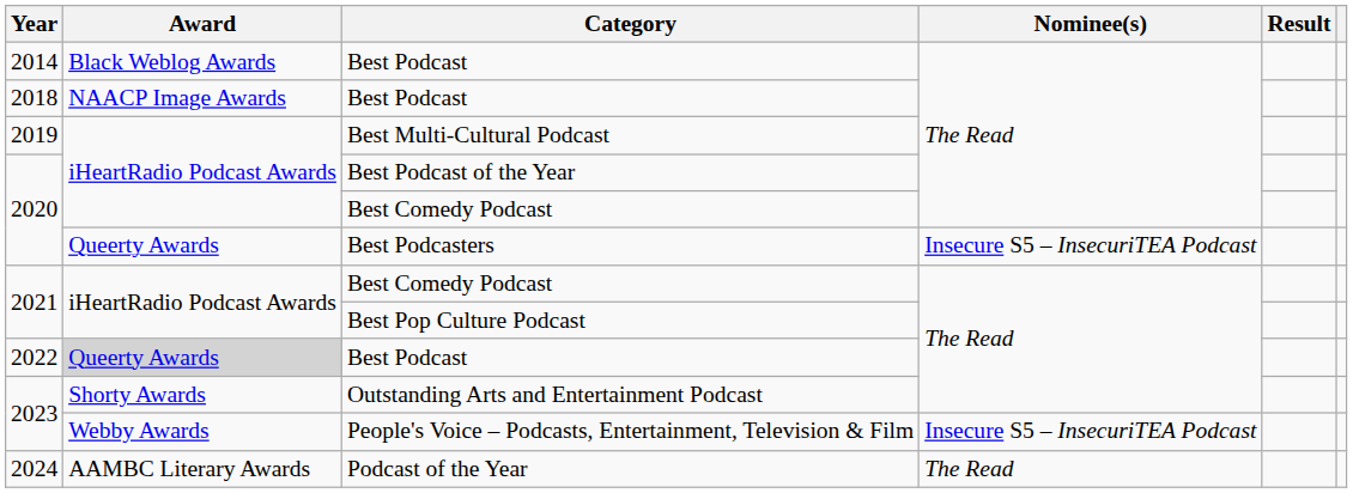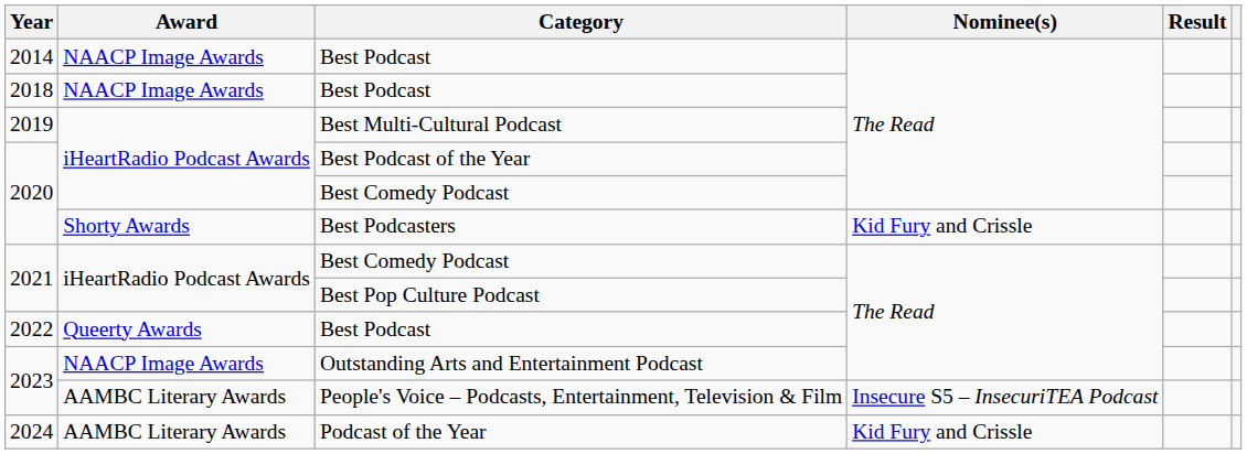 <table class="wikitable sortable plainrowheaders">
 <tr>
 <th scope="col">Year</th>
 <th scope="col">Award</th>
 <th scope="col">Category</th>
 <th scope="col">Nominee(s)</th>
 <th scope="col">Result</th>
 <th scope="col" class="unsortable"></th>
 </tr>
 <tr>
 <td>2014</td>
-<td><a href='#'>Black Weblog Awards</a></td>
+<td><a href='#'>NAACP Image Awards</a></td>
 <td>Best Podcast</td>
 <td rowspan="5"><em>The Read</em></td>
 <td></td>
 <td></td>
 </tr>
 <tr>
 <td>2018</td>
 <td><a href='#'>NAACP Image Awards</a></td>
 <td>Best Podcast</td>
 <td></td>
 <td></td>
 </tr>
 <tr>
 <td>2019</td>
 <td rowspan="3"><a href='#'>iHeartRadio Podcast Awards</a></td>
 <td>Best Multi-Cultural Podcast</td>
 <td></td>
 <td></td>
 </tr>
 <tr>
 <td rowspan="3">2020</td>
 <td>Best Podcast of the Year</td>
 <td></td>
 <td rowspan="2"></td>
 </tr>
 <tr>
 <td>Best Comedy Podcast</td>
 <td></td>
 </tr>
 <tr>
-<td><a href='#'>Queerty Awards</a></td>
+<td><a href='#'>Shorty Awards</a></td>
 <td>Best Podcasters</td>
-<td><a href='#'>Insecure</a> S5 – <em>InsecuriTEA Podcast</em></td>
+<td><a href='#'>Kid Fury</a> and Crissle</td>
 <td></td>
 <td></td>
 </tr>
 <tr>
 <td rowspan="2">2021</td>
 <td rowspan="2">iHeartRadio Podcast Awards</td>
 <td>Best Comedy Podcast</td>
 <td rowspan="4"><em>The Read</em></td>
 <td></td>
 <td></td>
 </tr>
 <tr>
 <td>Best Pop Culture Podcast</td>
 <td></td>
 <td></td>
 </tr>
 <tr>
 <td>2022</td>
-<td style="background: lightgrey;"><a href='#'>Queerty Awards</a></td>
+<td><a href='#'>Queerty Awards</a></td>
 <td>Best Podcast</td>
 <td></td>
 <td></td>
 </tr>
 <tr>
 <td rowspan="2">2023</td>
-<td><a href='#'>Shorty Awards</a></td>
+<td><a href='#'>NAACP Image Awards</a></td>
 <td>Outstanding Arts and Entertainment Podcast</td>
 <td></td>
 <td></td>
 </tr>
 <tr>
-<td><a href='#'>Webby Awards</a></td>
+<td>AAMBC Literary Awards</td>
 <td>People's Voice – Podcasts, Entertainment, Television & Film</td>
 <td><a href='#'>Insecure</a> S5 – <em>InsecuriTEA Podcast</em></td>
 <td></td>
 <td></td>
 </tr>
 <tr>
 <td>2024</td>
 <td>AAMBC Literary Awards</td>
 <td>Podcast of the Year</td>
-<td><em>The Read</em></td>
+<td><a href='#'>Kid Fury</a> and Crissle</td>
 <td></td>
 <td></td>
 </tr>
 </table>
